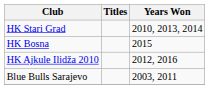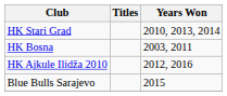 <table class="wikitable">
 <tr>
 <th>Club</th>
 <th>Titles</th>
 <th>Years Won</th>
 </tr>
 <tr>
 <td><a href='#'>HK Stari Grad</a></td>
 <td></td>
 <td>2010, 2013, 2014</td>
 </tr>
 <tr>
 <td><a href='#'>HK Bosna</a></td>
 <td></td>
-<td>2015</td>
+<td>2003, 2011</td>
 </tr>
 <tr>
 <td><a href='#'>HK Ajkule Ilidža 2010</a></td>
 <td></td>
 <td>2012, 2016</td>
 </tr>
 <tr>
 <td>Blue Bulls Sarajevo</td>
 <td></td>
-<td>2003, 2011</td>
+<td>2015</td>
 </tr>
 <tr>
 </tr>
 </table>
